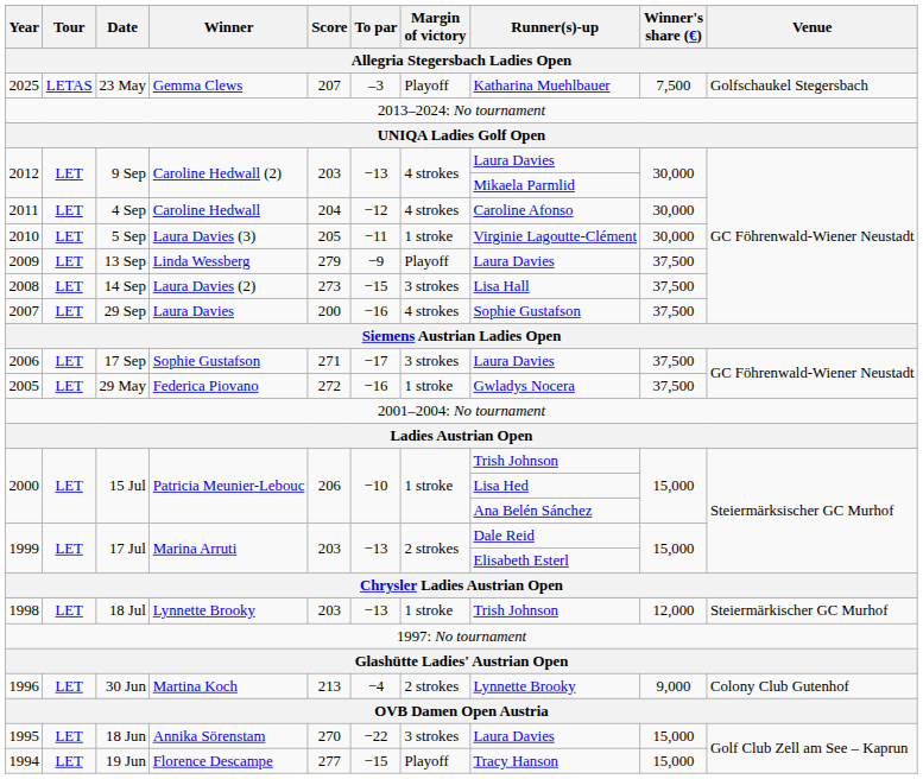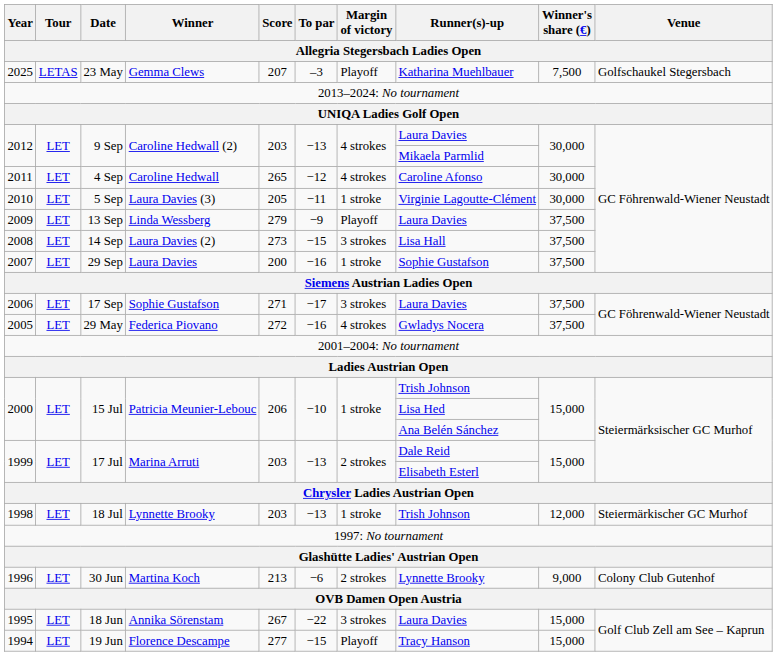 <table class=wikitable style="font-size:95%">
 <tr>
 <th>Year</th>
 <th>Tour</th>
 <th>Date</th>
 <th>Winner</th>
 <th>Score</th>
 <th>To par</th>
 <th>Margin<br>of victory</th>
 <th>Runner(s)-up</th>
 <th>Winner's<br>share (<a href='#'>€</a>)</th>
 <th>Venue</th>
 </tr>
 <tr>
 <th colspan=10>Allegria Stegersbach Ladies Open</th>
 </tr>
 <tr>
 <td align=center>2025</td>
 <td align=center><a href='#'>LETAS</a></td>
 <td align=right>23 May</td>
 <td> <a href='#'>Gemma Clews</a></td>
 <td align=center>207</td>
 <td align=center>–3</td>
 <td>Playoff</td>
 <td> <a href='#'>Katharina Muehlbauer</a></td>
 <td align=center>7,500</td>
 <td>Golfschaukel Stegersbach</td>
 </tr>
 <tr>
 <td colspan=10 align=center>2013–2024: <em>No tournament</em></td>
 </tr>
 <tr>
 <th colspan=10>UNIQA Ladies Golf Open</th>
 </tr>
 <tr>
 <td align=center rowspan=2>2012</td>
 <td align=center rowspan=2><a href='#'>LET</a></td>
 <td align=right rowspan=2>9 Sep</td>
 <td rowspan=2> <a href='#'>Caroline Hedwall</a> (2)</td>
 <td align=center rowspan=2>203</td>
 <td align=center rowspan=2>−13</td>
 <td rowspan=2>4 strokes</td>
 <td> <a href='#'>Laura Davies</a></td>
 <td align=center rowspan=2>30,000</td>
 <td rowspan=7>GC Föhrenwald-Wiener Neustadt</td>
 </tr>
 <tr>
 <td> <a href='#'>Mikaela Parmlid</a></td>
 </tr>
 <tr>
 <td align=center>2011</td>
 <td align=center><a href='#'>LET</a></td>
 <td align=right>4 Sep</td>
 <td> <a href='#'>Caroline Hedwall</a></td>
-<td align=center>204</td>
+<td align=center>265</td>
 <td align=center>−12</td>
 <td>4 strokes</td>
 <td> <a href='#'>Caroline Afonso</a></td>
 <td align=center>30,000</td>
 </tr>
 <tr>
 <td align=center>2010</td>
 <td align=center><a href='#'>LET</a></td>
 <td align=right>5 Sep</td>
 <td> <a href='#'>Laura Davies</a> (3)</td>
 <td align=center>205</td>
 <td align=center>−11</td>
 <td>1 stroke</td>
 <td> <a href='#'>Virginie Lagoutte-Clément</a></td>
 <td align=center>30,000</td>
 </tr>
 <tr>
 <td align=center>2009</td>
 <td align=center><a href='#'>LET</a></td>
 <td align=right>13 Sep</td>
 <td> <a href='#'>Linda Wessberg</a></td>
 <td align=center>279</td>
 <td align=center>−9</td>
 <td>Playoff</td>
 <td> <a href='#'>Laura Davies</a></td>
 <td align=center>37,500</td>
 </tr>
 <tr>
 <td align=center>2008</td>
 <td align=center><a href='#'>LET</a></td>
 <td align=right>14 Sep</td>
 <td> <a href='#'>Laura Davies</a> (2)</td>
 <td align=center>273</td>
 <td align=center>−15</td>
 <td>3 strokes</td>
 <td> <a href='#'>Lisa Hall</a></td>
 <td align=center>37,500</td>
 </tr>
 <tr>
 <td align=center>2007</td>
 <td align=center><a href='#'>LET</a></td>
 <td align=right>29 Sep</td>
 <td> <a href='#'>Laura Davies</a></td>
 <td align=center>200</td>
 <td align=center>−16</td>
-<td>4 strokes</td>
+<td>1 stroke</td>
 <td> <a href='#'>Sophie Gustafson</a></td>
 <td align=center>37,500</td>
 </tr>
 <tr>
 <th colspan=10><a href='#'>Siemens</a> Austrian Ladies Open</th>
 </tr>
 <tr>
 <td align=center>2006</td>
 <td align=center><a href='#'>LET</a></td>
 <td align=right>17 Sep</td>
 <td> <a href='#'>Sophie Gustafson</a></td>
 <td align=center>271</td>
 <td align=center>−17</td>
 <td>3 strokes</td>
 <td> <a href='#'>Laura Davies</a></td>
 <td align=center>37,500</td>
 <td rowspan=2>GC Föhrenwald-Wiener Neustadt</td>
 </tr>
 <tr>
 <td align=center>2005</td>
 <td align=center><a href='#'>LET</a></td>
 <td align=right>29 May</td>
 <td> <a href='#'>Federica Piovano</a></td>
 <td align=center>272</td>
 <td align=center>−16</td>
-<td>1 stroke</td>
+<td>4 strokes</td>
 <td> <a href='#'>Gwladys Nocera</a></td>
 <td align=center>37,500</td>
 </tr>
 <tr>
 <td colspan=10 align=center>2001–2004: <em>No tournament</em></td>
 </tr>
 <tr>
 <th colspan=10>Ladies Austrian Open</th>
 </tr>
 <tr>
 <td rowspan=3 align=center>2000</td>
 <td rowspan=3 align=center><a href='#'>LET</a></td>
 <td rowspan=3 align=right>15 Jul</td>
 <td rowspan=3> <a href='#'>Patricia Meunier-Lebouc</a></td>
 <td rowspan=3 align=center>206</td>
 <td rowspan=3 align=center>−10</td>
 <td rowspan=3>1 stroke</td>
 <td> <a href='#'>Trish Johnson</a></td>
 <td rowspan=3 align=center>15,000</td>
 <td rowspan=5>Steiermärksischer GC Murhof</td>
 </tr>
 <tr>
 <td> <a href='#'>Lisa Hed</a></td>
 </tr>
 <tr>
 <td> <a href='#'>Ana Belén Sánchez</a></td>
 </tr>
 <tr>
 <td rowspan=2 align=center>1999</td>
 <td rowspan=2 align=center><a href='#'>LET</a></td>
 <td rowspan=2 align=right>17 Jul</td>
 <td rowspan=2> <a href='#'>Marina Arruti</a></td>
 <td rowspan=2 align=center>203</td>
 <td rowspan=2 align=center>−13</td>
 <td rowspan=2>2 strokes</td>
 <td> <a href='#'>Dale Reid</a></td>
 <td rowspan=2 align=center>15,000</td>
 </tr>
 <tr>
 <td> <a href='#'>Elisabeth Esterl</a></td>
 </tr>
 <tr>
 <th colspan=10><a href='#'>Chrysler</a> Ladies Austrian Open</th>
 </tr>
 <tr>
 <td align=center>1998</td>
 <td align=center><a href='#'>LET</a></td>
 <td align=right>18 Jul</td>
 <td> <a href='#'>Lynnette Brooky</a></td>
 <td align=center>203</td>
 <td align=center>−13</td>
 <td>1 stroke</td>
 <td> <a href='#'>Trish Johnson</a></td>
 <td align="center">12,000</td>
 <td>Steiermärkischer GC Murhof</td>
 </tr>
 <tr>
 <td colspan=10 align=center>1997: <em>No tournament</em></td>
 </tr>
 <tr>
 <th colspan=10>Glashütte Ladies' Austrian Open</th>
 </tr>
 <tr>
 <td align=center>1996</td>
 <td align=center><a href='#'>LET</a></td>
 <td align=right>30 Jun</td>
 <td> <a href='#'>Martina Koch</a></td>
 <td align=center>213</td>
-<td align=center>−4</td>
+<td align=center>−6</td>
 <td>2 strokes</td>
 <td> <a href='#'>Lynnette Brooky</a></td>
 <td align=center>9,000</td>
 <td>Colony Club Gutenhof</td>
 </tr>
 <tr>
 <th colspan=10>OVB Damen Open Austria</th>
 </tr>
 <tr>
 <td align=center>1995</td>
 <td align=center><a href='#'>LET</a></td>
 <td align=right>18 Jun</td>
 <td> <a href='#'>Annika Sörenstam</a></td>
-<td align=center>270</td>
+<td align=center>267</td>
 <td align=center>−22</td>
 <td>3 strokes</td>
 <td> <a href='#'>Laura Davies</a></td>
 <td align=center>15,000</td>
 <td rowspan=2>Golf Club Zell am See – Kaprun</td>
 </tr>
 <tr>
 <td align=center>1994</td>
 <td align=center><a href='#'>LET</a></td>
 <td align=right>19 Jun</td>
 <td> <a href='#'>Florence Descampe</a></td>
 <td align=center>277</td>
 <td align=center>−15</td>
 <td>Playoff</td>
 <td> <a href='#'>Tracy Hanson</a></td>
 <td align=center>15,000</td>
 </tr>
 </table>
